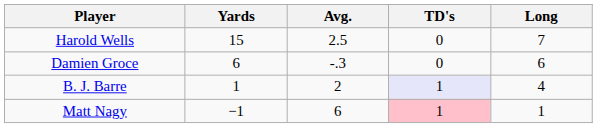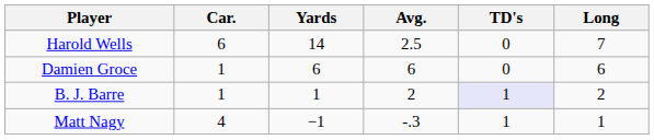 <table class="wikitable sortable">
 <tr>
 <th bgcolor="#DDDDFF" width="16%">Player</th>
+<th bgcolor="#DDDDFF" width="9%">Car.</th>
 <th bgcolor="#DDDDFF" width="9%">Yards</th>
 <th bgcolor="#DDDDFF" width="9%">Avg.</th>
 <th bgcolor="#DDDDFF" width="9%">TD's</th>
 <th bgcolor="#DDDDFF" width="9%">Long</th>
 </tr>
 <tr align="center">
 <td><a href='#'>Harold Wells</a></td>
-<td>15</td>
+<td>6</td>
+<td>14</td>
 <td>2.5</td>
 <td>0</td>
 <td>7</td>
 </tr>
 <tr align="center">
 <td><a href='#'>Damien Groce</a></td>
+<td>1</td>
 <td>6</td>
-<td>-.3</td>
+<td>6</td>
 <td>0</td>
 <td>6</td>
 </tr>
 <tr align="center">
 <td><a href='#'>B. J. Barre</a></td>
 <td>1</td>
+<td>1</td>
 <td>2</td>
 <td style="background: lavender;">1</td>
-<td>4</td>
+<td>2</td>
 </tr>
 <tr align="center">
 <td><a href='#'>Matt Nagy</a></td>
+<td>4</td>
 <td>−1</td>
-<td>6</td>
-<td style="background: pink;">1</td>
+<td>-.3</td>
+<td>1</td>
 <td>1</td>
 </tr>
 </table>
